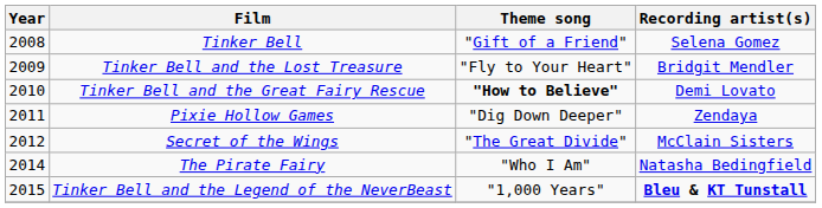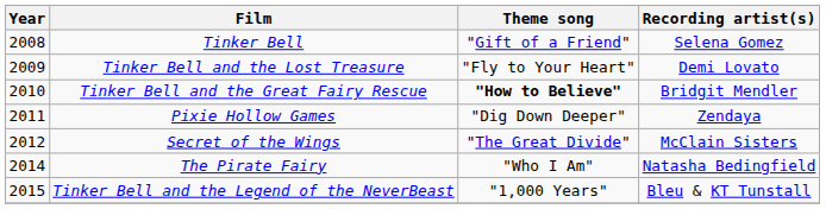 <table class="wikitable" border="1" style="text-align: center;">
 <tr>
 <th>Year</th>
 <th>Film</th>
 <th>Theme song</th>
 <th>Recording artist(s)</th>
 </tr>
 <tr>
 <td>2008</td>
 <td><em><a href='#'>Tinker Bell</a></em></td>
 <td>"<a href='#'>Gift of a Friend</a>"</td>
 <td><a href='#'>Selena Gomez</a></td>
 </tr>
 <tr>
 <td>2009</td>
 <td><em><a href='#'>Tinker Bell and the Lost Treasure</a></em></td>
 <td>"Fly to Your Heart"</td>
-<td><a href='#'>Bridgit Mendler</a></td>
+<td><a href='#'>Demi Lovato</a></td>
 </tr>
 <tr>
 <td>2010</td>
 <td><em><a href='#'>Tinker Bell and the Great Fairy Rescue</a></em></td>
 <td><strong>"How to Believe"</strong></td>
-<td><a href='#'>Demi Lovato</a></td>
+<td><a href='#'>Bridgit Mendler</a></td>
 </tr>
 <tr>
 <td>2011</td>
 <td><em><a href='#'>Pixie Hollow Games</a></em></td>
 <td>"Dig Down Deeper"</td>
 <td><a href='#'>Zendaya</a></td>
 </tr>
 <tr>
 <td>2012</td>
 <td><em><a href='#'>Secret of the Wings</a></em></td>
 <td>"<a href='#'>The Great Divide</a>"</td>
 <td><a href='#'>McClain Sisters</a></td>
 </tr>
 <tr>
 <td>2014</td>
 <td><em><a href='#'>The Pirate Fairy</a></em></td>
 <td>"Who I Am"</td>
 <td><a href='#'>Natasha Bedingfield</a></td>
 </tr>
 <tr>
 <td>2015</td>
 <td><em><a href='#'>Tinker Bell and the Legend of the NeverBeast</a></em></td>
 <td>"1,000 Years"</td>
-<td><strong><a href='#'>Bleu</a> & <a href='#'>KT Tunstall</a></strong></td>
+<td><a href='#'>Bleu</a> & <a href='#'>KT Tunstall</a></td>
 </tr>
 <tr>
 </tr>
 </table>
